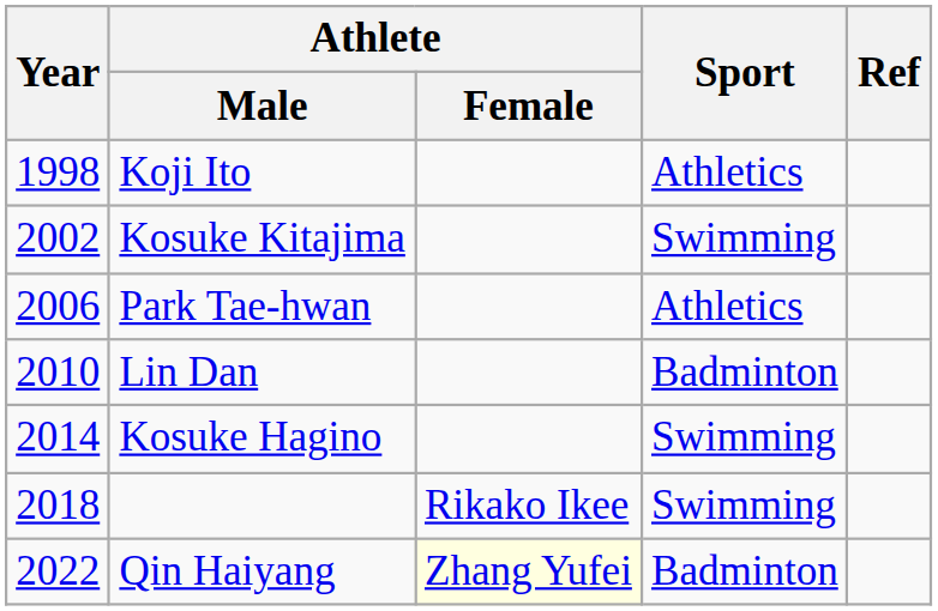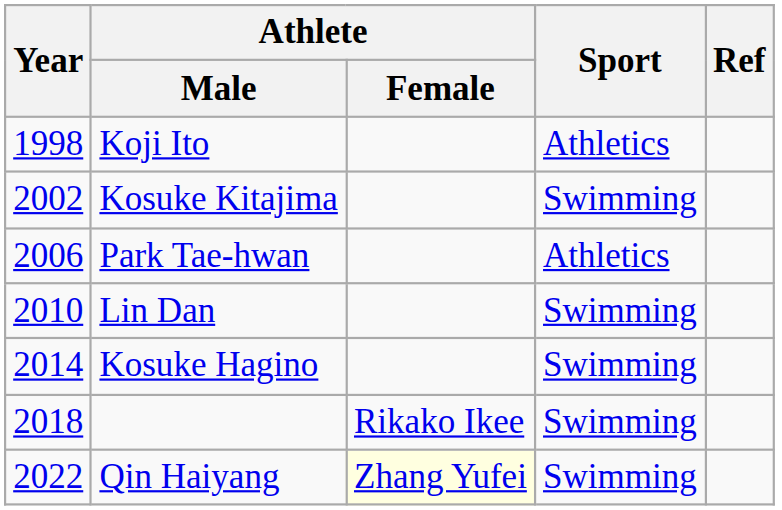 <table class="wikitable">
 <tr>
 <th rowspan=2>Year</th>
 <th colspan=2>Athlete</th>
 <th rowspan=2>Sport</th>
 <th rowspan=2>Ref</th>
 </tr>
 <tr>
 <th>Male</th>
 <th>Female</th>
 </tr>
 <tr>
 <td><a href='#'>1998</a></td>
 <td> <a href='#'>Koji Ito</a></td>
 <td></td>
 <td><a href='#'>Athletics</a></td>
 <td></td>
 </tr>
 <tr>
 <td><a href='#'>2002</a></td>
 <td> <a href='#'>Kosuke Kitajima</a></td>
 <td></td>
 <td><a href='#'>Swimming</a></td>
 <td></td>
 </tr>
 <tr>
 <td><a href='#'>2006</a></td>
 <td> <a href='#'>Park Tae-hwan</a></td>
 <td></td>
 <td><a href='#'>Athletics</a></td>
 <td></td>
 </tr>
 <tr>
 <td><a href='#'>2010</a></td>
 <td> <a href='#'>Lin Dan</a></td>
 <td></td>
-<td><a href='#'>Badminton</a></td>
+<td><a href='#'>Swimming</a></td>
 <td></td>
 </tr>
 <tr>
 <td><a href='#'>2014</a></td>
 <td> <a href='#'>Kosuke Hagino</a></td>
 <td></td>
 <td><a href='#'>Swimming</a></td>
 <td></td>
 </tr>
 <tr>
 <td><a href='#'>2018</a></td>
 <td></td>
 <td> <a href='#'>Rikako Ikee</a></td>
 <td><a href='#'>Swimming</a></td>
 <td></td>
 </tr>
 <tr>
 <td><a href='#'>2022</a></td>
 <td> <a href='#'>Qin Haiyang</a></td>
 <td style="background: lightyellow;"> <a href='#'>Zhang Yufei</a></td>
-<td><a href='#'>Badminton</a></td>
+<td><a href='#'>Swimming</a></td>
 <td></td>
 </tr>
 </table>
